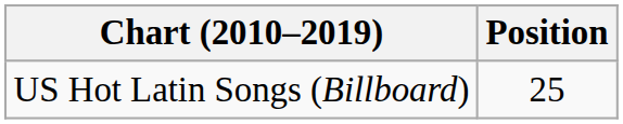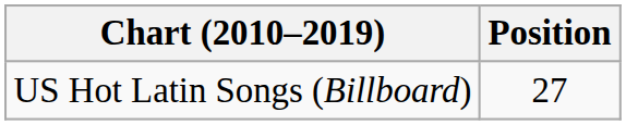 <table class="wikitable">
 <tr>
 <th>Chart (2010–2019)</th>
 <th>Position</th>
 </tr>
 <tr>
 <td>US Hot Latin Songs (<em>Billboard</em>)</td>
-<td align="center">25</td>
+<td align="center">27</td>
 </tr>
 </table>
